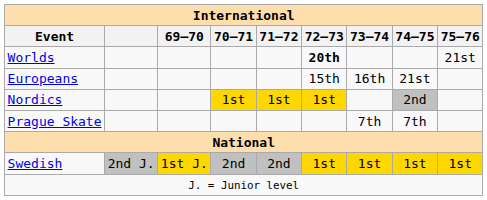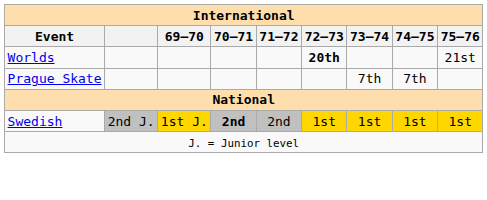 <table class="wikitable" style="text-align:center">
 <tr>
 <th style="background-color: #ffdead; " colspan=9 align=center>International</th>
 </tr>
 <tr>
 <th>Event</th>
 <th></th>
 <th>69–70</th>
 <th>70–71</th>
 <th>71–72</th>
 <th>72–73</th>
 <th>73–74</th>
 <th>74–75</th>
 <th>75–76</th>
 </tr>
 <tr>
 <td align=left><a href='#'>Worlds</a></td>
 <td></td>
 <td></td>
 <td></td>
 <td></td>
 <td><strong>20th</strong></td>
 <td></td>
 <td></td>
 <td>21st</td>
 </tr>
 <tr>
-<td align=left><a href='#'>Europeans</a></td>
-<td></td>
-<td></td>
-<td></td>
-<td></td>
-<td>15th</td>
-<td>16th</td>
-<td>21st</td>
-<td></td>
-</tr>
-<tr>
-<td align=left><a href='#'>Nordics</a></td>
-<td></td>
-<td></td>
-<td bgcolor=gold>1st</td>
-<td bgcolor=gold>1st</td>
-<td bgcolor=gold>1st</td>
-<td></td>
-<td bgcolor=silver>2nd</td>
-<td></td>
-</tr>
-<tr>
 <td align=left><a href='#'>Prague Skate</a></td>
 <td></td>
 <td></td>
 <td></td>
 <td></td>
 <td></td>
 <td>7th</td>
 <td>7th</td>
 <td></td>
 </tr>
 <tr>
 <th style="background-color: #ffdead; " colspan=9 align=center>National</th>
 </tr>
 <tr>
 <td align=left><a href='#'>Swedish</a></td>
 <td bgcolor=silver>2nd J.</td>
 <td bgcolor=gold>1st J.</td>
-<td bgcolor=silver>2nd</td>
+<td bgcolor=silver><strong>2nd</strong></td>
 <td bgcolor=silver>2nd</td>
 <td bgcolor=gold>1st</td>
 <td bgcolor=gold>1st</td>
 <td bgcolor=gold>1st</td>
 <td bgcolor=gold>1st</td>
 </tr>
 <tr>
 <td colspan=9 align=center><small> J. = Junior level </small></td>
 </tr>
 </table>
